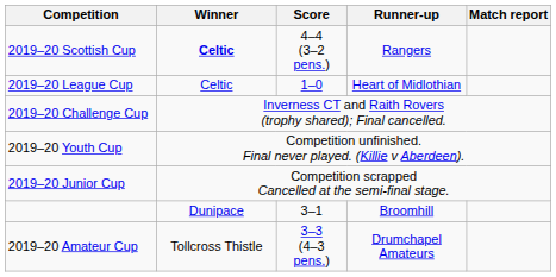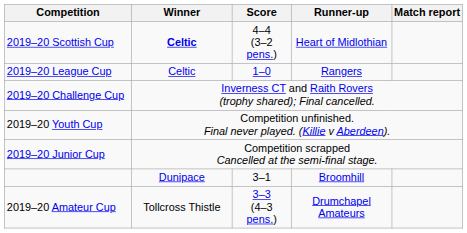 <table class="wikitable" style="text-align:center">
 <tr>
 <th width=180>Competition</th>
 <th width=140>Winner</th>
 <th width=80>Score</th>
 <th width=140>Runner-up</th>
 <th>Match report</th>
 </tr>
 <tr>
 <td align=left><a href='#'>2019–20 Scottish Cup</a></td>
 <td><strong><a href='#'>Celtic</a></strong></td>
 <td>4–4 <br>(3–2 <a href='#'>pens.</a>)</td>
-<td><a href='#'>Rangers</a></td>
+<td><a href='#'>Heart of Midlothian</a></td>
 <td></td>
 </tr>
 <tr>
 <td align=left><a href='#'>2019–20 League Cup</a></td>
 <td><a href='#'>Celtic</a></td>
 <td><a href='#'>1–0</a></td>
-<td><a href='#'>Heart of Midlothian</a></td>
+<td><a href='#'>Rangers</a></td>
 <td></td>
 </tr>
 <tr>
 <td align=left><a href='#'>2019–20 Challenge Cup</a></td>
 <td colspan="4"><a href='#'>Inverness CT</a> and <a href='#'>Raith Rovers</a><br><em>(trophy shared); Final cancelled.</em></td>
 </tr>
 <tr>
 <td align=left>2019–20 <a href='#'>Youth Cup</a></td>
 <td colspan = "4">Competition unfinished.<br><em>Final never played. (<a href='#'>Killie</a> v <a href='#'>Aberdeen</a>).</em></td>
 </tr>
 <tr>
 <td align=left><a href='#'>2019–20 Junior Cup</a></td>
 <td colspan="4">Competition scrapped<br><em>Cancelled at the semi-final stage.</em></td>
 </tr>
 <tr>
 <td align=left></td>
 <td><a href='#'>Dunipace</a></td>
 <td>3–1</td>
 <td><a href='#'>Broomhill</a></td>
 <td></td>
 </tr>
 <tr>
 <td align=left>2019–20 <a href='#'>Amateur Cup</a></td>
 <td>Tollcross Thistle</td>
 <td><a href='#'>3–3</a> <br>(4–3 <a href='#'>pens.</a>)</td>
 <td><a href='#'>Drumchapel Amateurs</a></td>
 <td></td>
 </tr>
 </table>
